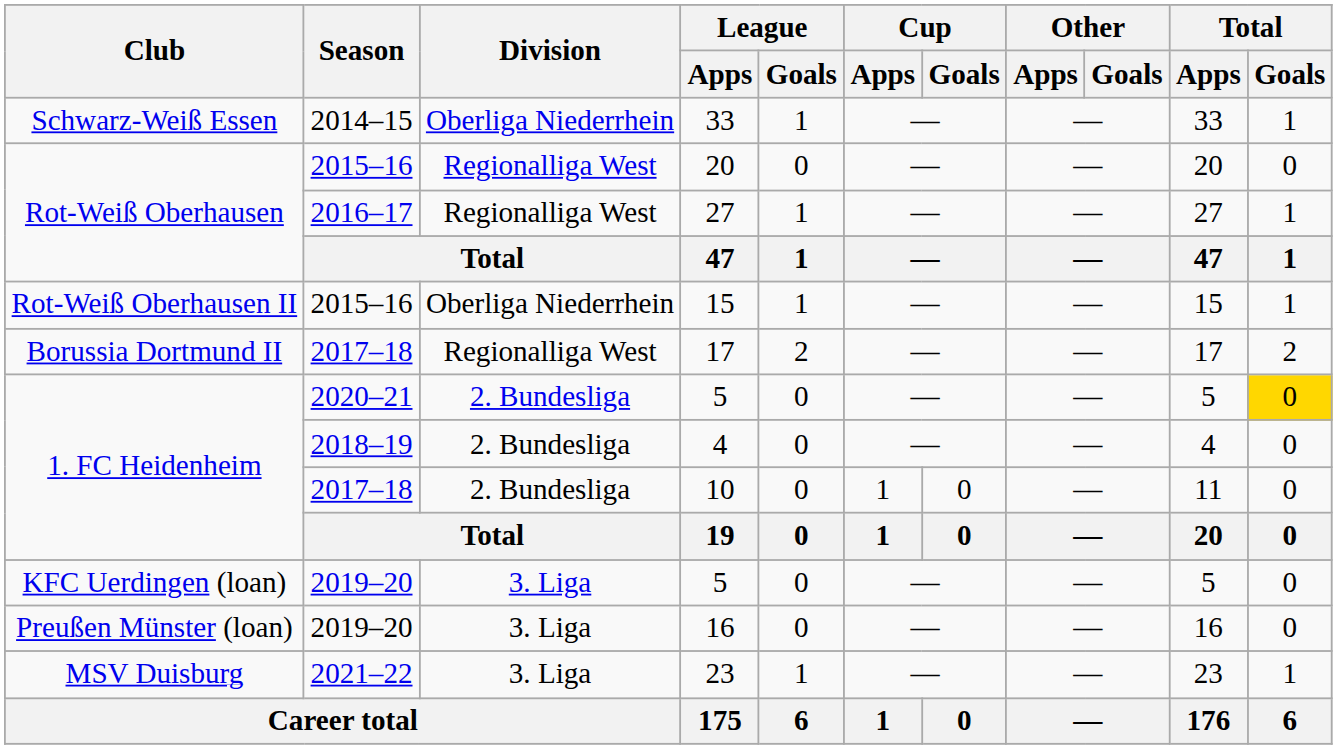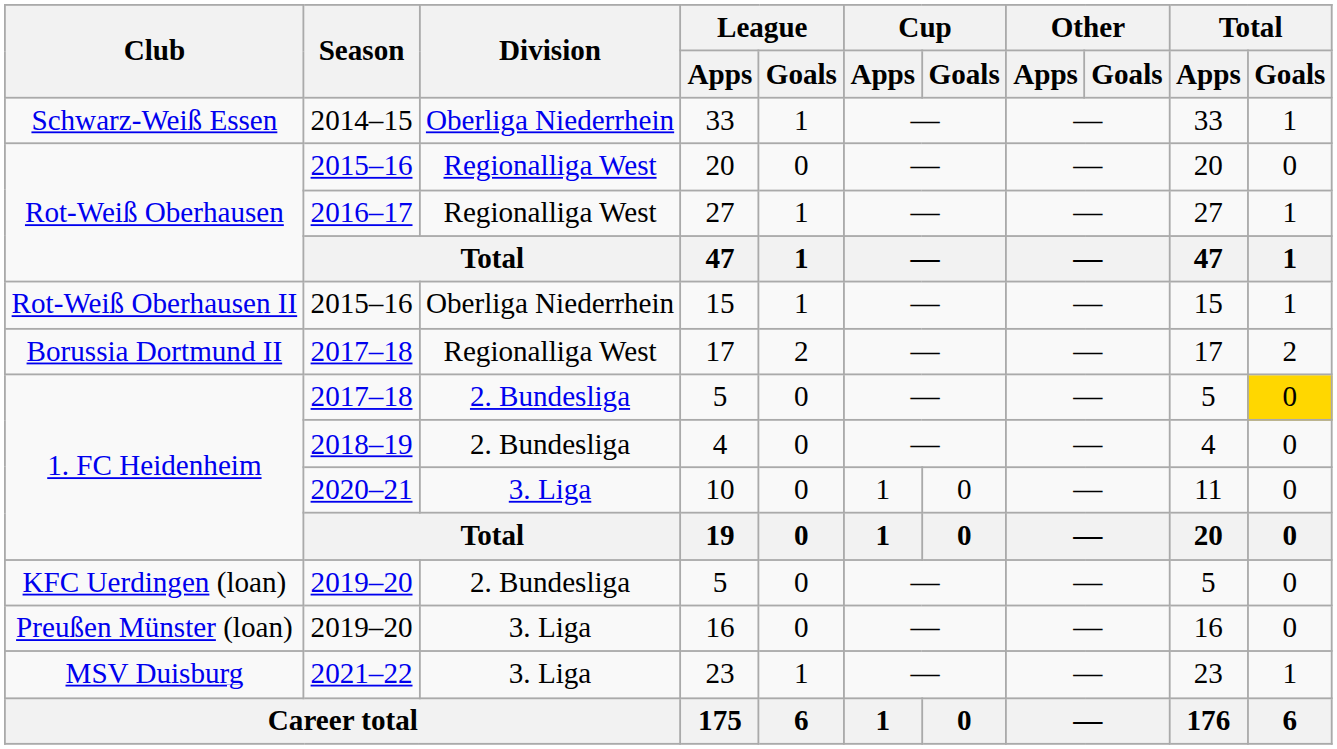 <table class="wikitable" style="text-align:center">
 <tr>
 <th rowspan="2">Club</th>
 <th rowspan="2">Season</th>
 <th rowspan="2">Division</th>
 <th colspan="2">League</th>
 <th colspan="2">Cup</th>
 <th colspan="2">Other</th>
 <th colspan="2">Total</th>
 </tr>
 <tr>
 <th>Apps</th>
 <th>Goals</th>
 <th>Apps</th>
 <th>Goals</th>
 <th>Apps</th>
 <th>Goals</th>
 <th>Apps</th>
 <th>Goals</th>
 </tr>
 <tr>
 <td><a href='#'>Schwarz-Weiß Essen</a></td>
 <td>2014–15</td>
 <td><a href='#'>Oberliga Niederrhein</a></td>
 <td>33</td>
 <td>1</td>
 <td colspan="2">—</td>
 <td colspan="2">—</td>
 <td>33</td>
 <td>1</td>
 </tr>
 <tr>
 <td rowspan="3"><a href='#'>Rot-Weiß Oberhausen</a></td>
 <td><a href='#'>2015–16</a></td>
 <td><a href='#'>Regionalliga West</a></td>
 <td>20</td>
 <td>0</td>
 <td colspan="2">—</td>
 <td colspan="2">—</td>
 <td>20</td>
 <td>0</td>
 </tr>
 <tr>
 <td><a href='#'>2016–17</a></td>
 <td>Regionalliga West</td>
 <td>27</td>
 <td>1</td>
 <td colspan="2">—</td>
 <td colspan="2">—</td>
 <td>27</td>
 <td>1</td>
 </tr>
 <tr>
 <th colspan="2">Total</th>
 <th>47</th>
 <th>1</th>
 <th colspan="2">—</th>
 <th colspan="2">—</th>
 <th>47</th>
 <th>1</th>
 </tr>
 <tr>
 <td><a href='#'>Rot-Weiß Oberhausen II</a></td>
 <td>2015–16</td>
 <td>Oberliga Niederrhein</td>
 <td>15</td>
 <td>1</td>
 <td colspan="2">—</td>
 <td colspan="2">—</td>
 <td>15</td>
 <td>1</td>
 </tr>
 <tr>
 <td><a href='#'>Borussia Dortmund II</a></td>
 <td><a href='#'>2017–18</a></td>
 <td>Regionalliga West</td>
 <td>17</td>
 <td>2</td>
 <td colspan="2">—</td>
 <td colspan="2">—</td>
 <td>17</td>
 <td>2</td>
 </tr>
 <tr>
 <td rowspan="4"><a href='#'>1. FC Heidenheim</a></td>
-<td><a href='#'>2020–21</a></td>
+<td><a href='#'>2017–18</a></td>
 <td><a href='#'>2. Bundesliga</a></td>
 <td>5</td>
 <td>0</td>
 <td colspan="2">—</td>
 <td colspan="2">—</td>
 <td>5</td>
 <td style="background: gold;">0</td>
 </tr>
 <tr>
 <td><a href='#'>2018–19</a></td>
 <td>2. Bundesliga</td>
 <td>4</td>
 <td>0</td>
 <td colspan="2">—</td>
 <td colspan="2">—</td>
 <td>4</td>
 <td>0</td>
 </tr>
 <tr>
-<td><a href='#'>2017–18</a></td>
-<td>2. Bundesliga</td>
+<td><a href='#'>2020–21</a></td>
+<td><a href='#'>3. Liga</a></td>
 <td>10</td>
 <td>0</td>
 <td>1</td>
 <td>0</td>
 <td colspan="2">—</td>
 <td>11</td>
 <td>0</td>
 </tr>
 <tr>
 <th colspan="2">Total</th>
 <th>19</th>
 <th>0</th>
 <th>1</th>
 <th>0</th>
 <th colspan="2">—</th>
 <th>20</th>
 <th>0</th>
 </tr>
 <tr>
 <td><a href='#'>KFC Uerdingen</a> (loan)</td>
 <td><a href='#'>2019–20</a></td>
-<td><a href='#'>3. Liga</a></td>
+<td>2. Bundesliga</td>
 <td>5</td>
 <td>0</td>
 <td colspan="2">—</td>
 <td colspan="2">—</td>
 <td>5</td>
 <td>0</td>
 </tr>
 <tr>
 <td><a href='#'>Preußen Münster</a> (loan)</td>
 <td>2019–20</td>
 <td>3. Liga</td>
 <td>16</td>
 <td>0</td>
 <td colspan="2">—</td>
 <td colspan="2">—</td>
 <td>16</td>
 <td>0</td>
 </tr>
 <tr>
 <td><a href='#'>MSV Duisburg</a></td>
 <td><a href='#'>2021–22</a></td>
 <td>3. Liga</td>
 <td>23</td>
 <td>1</td>
 <td colspan="2">—</td>
 <td colspan="2">—</td>
 <td>23</td>
 <td>1</td>
 </tr>
 <tr>
 <th colspan="3">Career total</th>
 <th>175</th>
 <th>6</th>
 <th>1</th>
 <th>0</th>
 <th colspan="2">—</th>
 <th>176</th>
 <th>6</th>
 </tr>
 </table>
